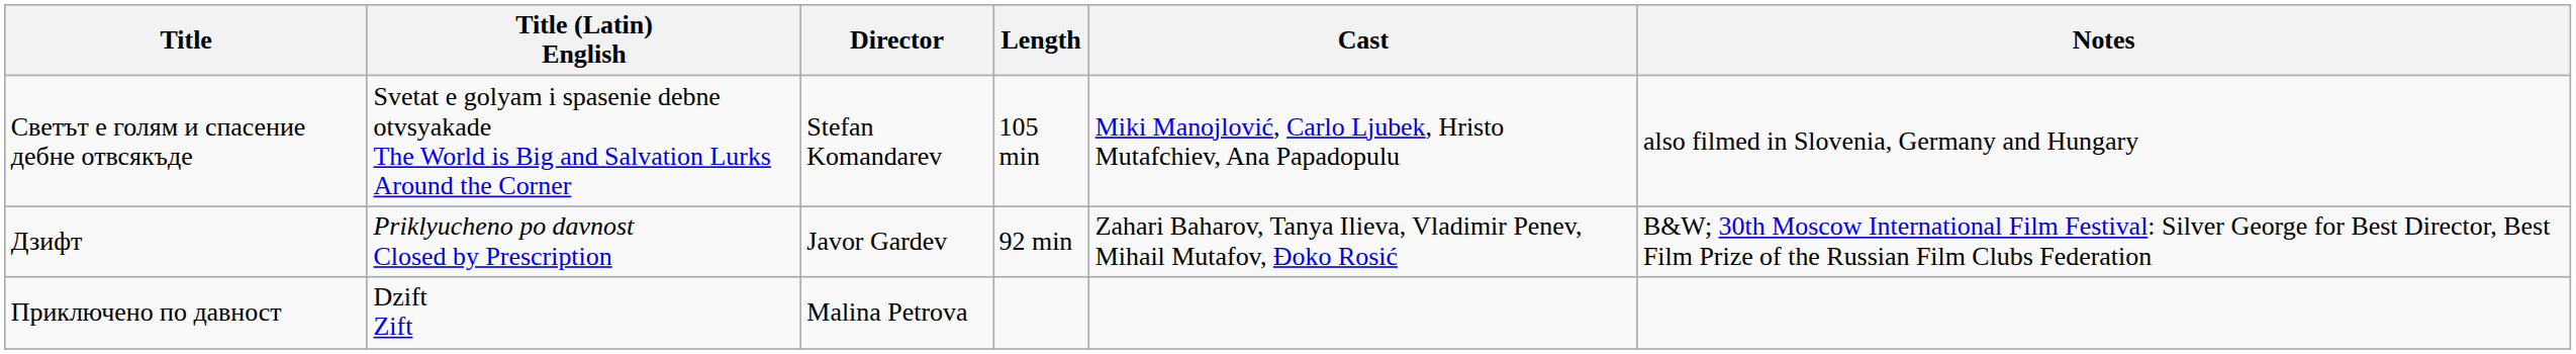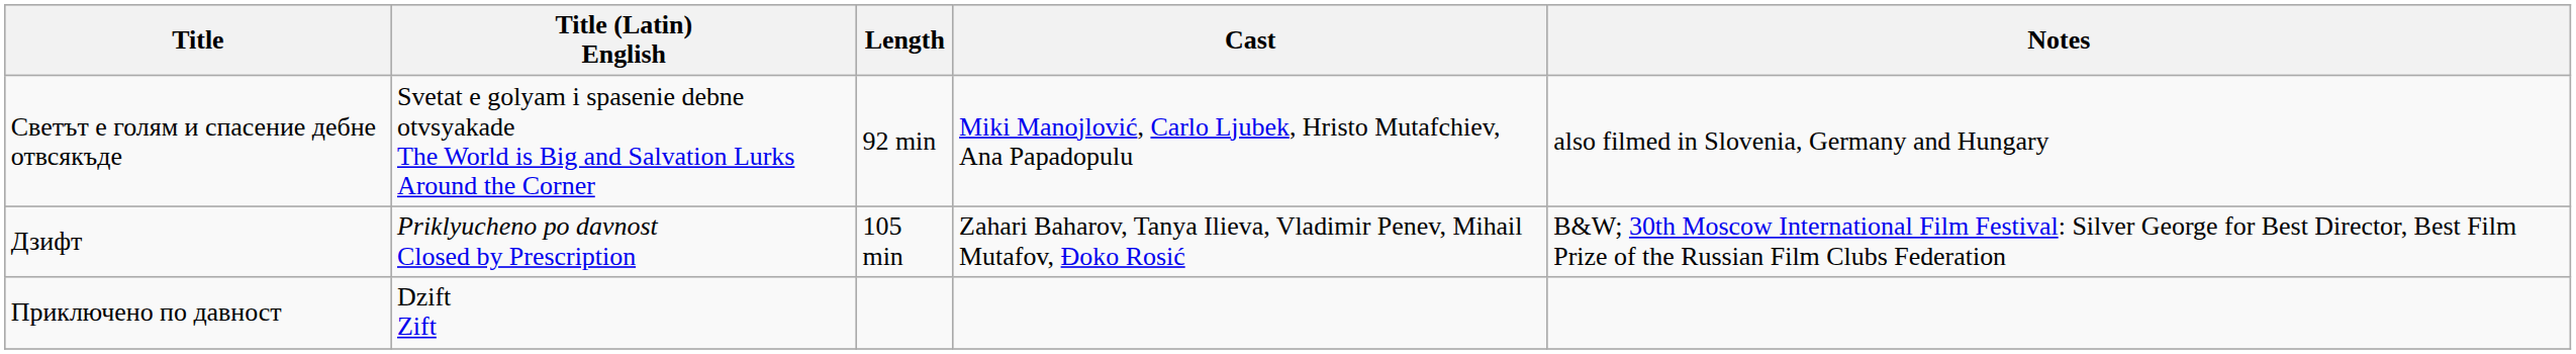 <table class="wikitable">
 <tr>
 <th>Title</th>
 <th>Title (Latin)<br>English</th>
-<th>Director</th>
 <th>Length</th>
 <th>Cast</th>
 <th>Notes</th>
 </tr>
 <tr>
 <td>Светът е голям и спасение дебне отвсякъде</td>
 <td>Svetat e golyam i spasenie debne otvsyakade<br><a href='#'>The World is Big and Salvation Lurks Around the Corner</a></td>
-<td>Stefan Komandarev</td>
-<td>105 min</td>
+<td>92 min</td>
 <td><a href='#'>Miki Manojlović</a>, <a href='#'>Carlo Ljubek</a>, Hristo Mutafchiev, Ana Papadopulu</td>
 <td>also filmed in Slovenia, Germany  and Hungary</td>
 </tr>
 <tr>
 <td>Дзифт</td>
 <td><em>Priklyucheno po davnost</em><br><a href='#'>Closed by Prescription</a></td>
-<td>Javor Gardev</td>
-<td>92 min</td>
+<td>105 min</td>
 <td>Zahari Baharov, Tanya Ilieva, Vladimir Penev, Mihail Mutafov, <a href='#'>Đoko Rosić</a></td>
 <td>B&W; <a href='#'>30th Moscow International Film Festival</a>: Silver George for Best Director, Best Film Prize of the Russian Film Clubs Federation</td>
 </tr>
 <tr>
 <td>Приключено по давност</td>
 <td>Dzift<br><a href='#'>Zift</a></td>
-<td>Malina Petrova</td>
 <td></td>
 <td></td>
 <td></td>
 </tr>
 </table>
